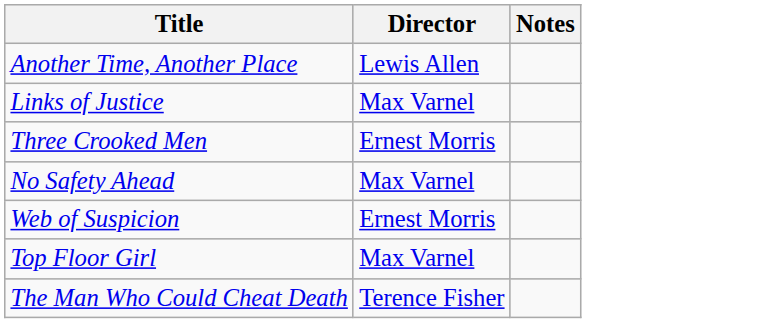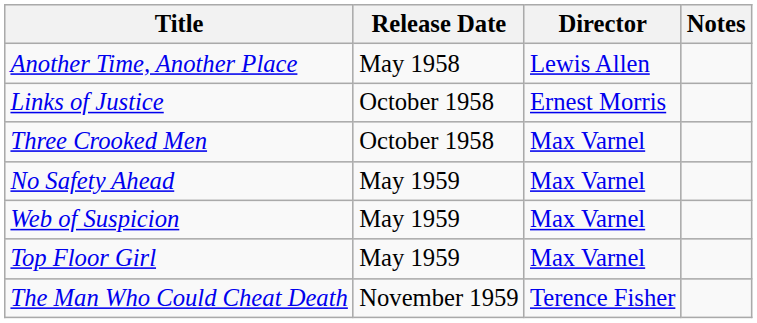 <table class="wikitable sortable">
 <tr>
 <th>Title</th>
+<th>Release Date</th>
 <th>Director</th>
 <th>Notes</th>
 </tr>
 <tr>
 <td><em><a href='#'>Another Time, Another Place</a></em></td>
+<td>May 1958</td>
 <td><a href='#'>Lewis Allen</a></td>
 <td></td>
 </tr>
 <tr>
 <td><em><a href='#'>Links of Justice</a></em></td>
+<td>October 1958</td>
+<td><a href='#'>Ernest Morris</a></td>
+<td></td>
+</tr>
+<tr>
+<td><em><a href='#'>Three Crooked Men</a></em></td>
+<td>October 1958</td>
 <td><a href='#'>Max Varnel</a></td>
 <td></td>
 </tr>
 <tr>
-<td><em><a href='#'>Three Crooked Men</a></em></td>
-<td><a href='#'>Ernest Morris</a></td>
-<td></td>
-</tr>
-<tr>
 <td><em><a href='#'>No Safety Ahead</a></em></td>
+<td>May 1959</td>
 <td><a href='#'>Max Varnel</a></td>
 <td></td>
 </tr>
 <tr>
 <td><em><a href='#'>Web of Suspicion</a></em></td>
-<td><a href='#'>Ernest Morris</a></td>
+<td>May 1959</td>
+<td><a href='#'>Max Varnel</a></td>
 <td></td>
 </tr>
 <tr>
 <td><em><a href='#'>Top Floor Girl</a></em></td>
+<td>May 1959</td>
 <td><a href='#'>Max Varnel</a></td>
 <td></td>
 </tr>
 <tr>
 <td><em><a href='#'>The Man Who Could Cheat Death</a></em></td>
+<td>November 1959</td>
 <td><a href='#'>Terence Fisher</a></td>
 <td></td>
 </tr>
 </table>
